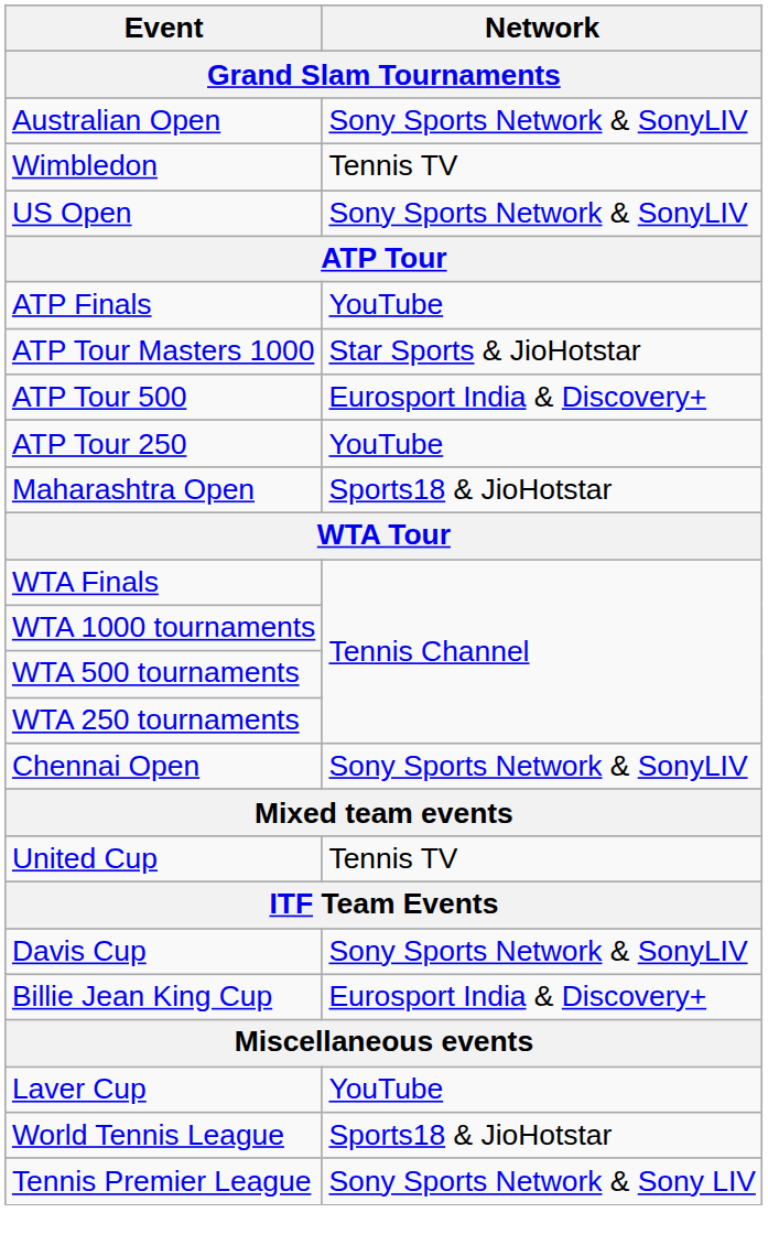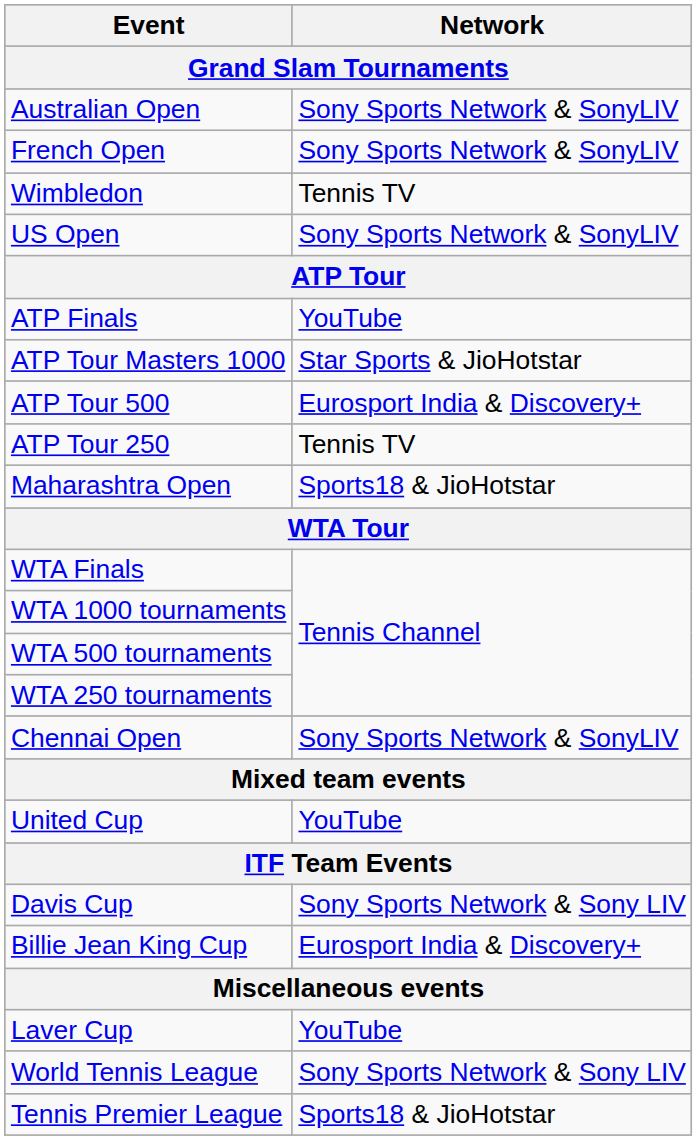 <table class="wikitable">
 <tr>
 <th>Event</th>
 <th>Network</th>
 </tr>
 <tr>
 <th colspan="2"><a href='#'>Grand Slam Tournaments</a></th>
 </tr>
 <tr>
 <td><a href='#'>Australian Open</a></td>
+<td><a href='#'>Sony Sports Network</a> & <a href='#'>SonyLIV</a></td>
+</tr>
+<tr>
+<td><a href='#'>French Open</a></td>
 <td><a href='#'>Sony Sports Network</a> & <a href='#'>SonyLIV</a></td>
 </tr>
 <tr>
 <td><a href='#'>Wimbledon</a></td>
 <td>Tennis TV</td>
 </tr>
 <tr>
 <td><a href='#'>US Open</a></td>
 <td><a href='#'>Sony Sports Network</a> & <a href='#'>SonyLIV</a></td>
 </tr>
 <tr>
 <th colspan=2><a href='#'>ATP Tour</a></th>
 </tr>
 <tr>
 <td><a href='#'>ATP Finals</a></td>
 <td><a href='#'>YouTube</a></td>
 </tr>
 <tr>
 <td><a href='#'>ATP Tour Masters 1000</a></td>
 <td><a href='#'>Star Sports</a> & JioHotstar</td>
 </tr>
 <tr>
 <td><a href='#'>ATP Tour 500</a></td>
 <td><a href='#'>Eurosport India</a> & <a href='#'>Discovery+</a></td>
 </tr>
 <tr>
 <td><a href='#'>ATP Tour 250</a></td>
-<td><a href='#'>YouTube</a></td>
+<td>Tennis TV</td>
 </tr>
 <tr>
 <td><a href='#'>Maharashtra Open</a></td>
 <td><a href='#'>Sports18</a> & JioHotstar</td>
 </tr>
 <tr>
 <th colspan=2><a href='#'>WTA Tour</a></th>
 </tr>
 <tr>
 <td><a href='#'>WTA Finals</a></td>
 <td rowspan="4"><a href='#'>Tennis Channel</a></td>
 </tr>
 <tr>
 <td><a href='#'>WTA 1000 tournaments</a></td>
 </tr>
 <tr>
 <td><a href='#'>WTA 500 tournaments</a></td>
 </tr>
 <tr>
 <td><a href='#'>WTA 250 tournaments</a></td>
 </tr>
 <tr>
 <td><a href='#'>Chennai Open</a></td>
 <td><a href='#'>Sony Sports Network</a> & <a href='#'>SonyLIV</a></td>
 </tr>
 <tr>
 <th colspan=2>Mixed team events</th>
 </tr>
 <tr>
 <td><a href='#'>United Cup</a></td>
-<td>Tennis TV</td>
+<td><a href='#'>YouTube</a></td>
 </tr>
 <tr>
 <th colspan=2><a href='#'>ITF</a> Team Events</th>
 </tr>
 <tr>
 <td><a href='#'>Davis Cup</a></td>
-<td><a href='#'>Sony Sports Network</a> & <a href='#'>SonyLIV</a></td>
+<td><a href='#'>Sony Sports Network</a> & <a href='#'>Sony LIV</a></td>
 </tr>
 <tr>
 <td><a href='#'>Billie Jean King Cup</a></td>
 <td><a href='#'>Eurosport India</a> & <a href='#'>Discovery+</a></td>
 </tr>
 <tr>
 <th colspan=2>Miscellaneous events</th>
 </tr>
 <tr>
 <td><a href='#'>Laver Cup</a></td>
 <td><a href='#'>YouTube</a></td>
 </tr>
 <tr>
 <td><a href='#'>World Tennis League</a></td>
-<td><a href='#'>Sports18</a> & JioHotstar</td>
+<td><a href='#'>Sony Sports Network</a> & <a href='#'>Sony LIV</a></td>
 </tr>
 <tr>
 <td><a href='#'>Tennis Premier League</a></td>
-<td><a href='#'>Sony Sports Network</a> & <a href='#'>Sony LIV</a></td>
+<td><a href='#'>Sports18</a> & JioHotstar</td>
 </tr>
 </table>
